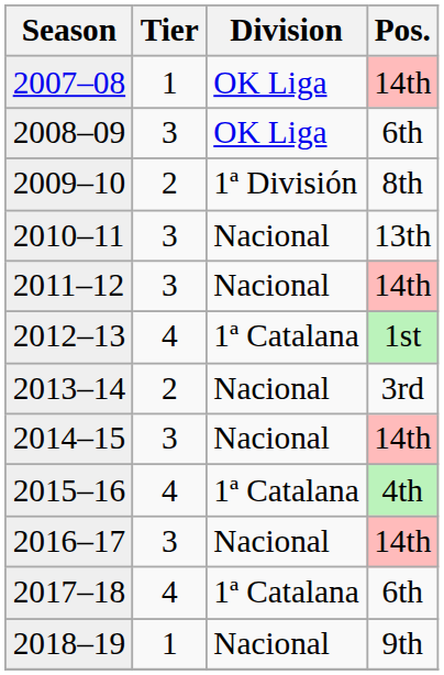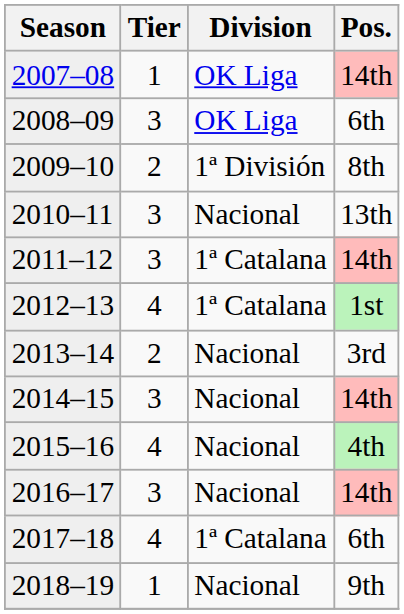 <table class="wikitable">
 <tr>
 <th>Season</th>
 <th>Tier</th>
 <th>Division</th>
 <th>Pos.</th>
 </tr>
 <tr>
 <td style="background:#efefef;"><a href='#'>2007–08</a></td>
 <td align="center">1</td>
 <td><a href='#'>OK Liga</a></td>
 <td align="center" bgcolor=#FFBBBB>14th</td>
 </tr>
 <tr>
 <td style="background:#efefef;">2008–09</td>
 <td align="center">3</td>
 <td><a href='#'>OK Liga</a></td>
 <td align="center">6th</td>
 </tr>
 <tr>
 <td style="background:#efefef;">2009–10</td>
 <td align="center">2</td>
 <td>1ª División</td>
 <td align="center">8th</td>
 </tr>
 <tr>
 <td style="background:#efefef;">2010–11</td>
 <td align="center">3</td>
 <td>Nacional</td>
 <td align="center">13th</td>
 </tr>
 <tr>
 <td style="background:#efefef;">2011–12</td>
 <td align="center">3</td>
-<td>Nacional</td>
+<td>1ª Catalana</td>
 <td align="center" bgcolor=#FFBBBB>14th</td>
 </tr>
 <tr>
 <td style="background:#efefef;">2012–13</td>
 <td align="center">4</td>
 <td>1ª Catalana</td>
 <td align="center" bgcolor=#BBF3BB>1st</td>
 </tr>
 <tr>
 <td style="background:#efefef;">2013–14</td>
 <td align="center">2</td>
 <td>Nacional</td>
 <td align="center">3rd</td>
 </tr>
 <tr>
 <td style="background:#efefef;">2014–15</td>
 <td align="center">3</td>
 <td>Nacional</td>
 <td align="center" bgcolor=#FFBBBB>14th</td>
 </tr>
 <tr>
 <td style="background:#efefef;">2015–16</td>
 <td align="center">4</td>
-<td>1ª Catalana</td>
+<td>Nacional</td>
 <td align="center" bgcolor=#BBF3BB>4th</td>
 </tr>
 <tr>
 <td style="background:#efefef;">2016–17</td>
 <td align="center">3</td>
 <td>Nacional</td>
 <td align="center" bgcolor=#FFBBBB>14th</td>
 </tr>
 <tr>
 <td style="background:#efefef;">2017–18</td>
 <td align="center">4</td>
 <td>1ª Catalana</td>
 <td align="center">6th</td>
 </tr>
 <tr>
 <td style="background:#efefef;">2018–19</td>
 <td align="center">1</td>
 <td>Nacional</td>
 <td align="center">9th</td>
 </tr>
 <tr>
 </tr>
 </table>
